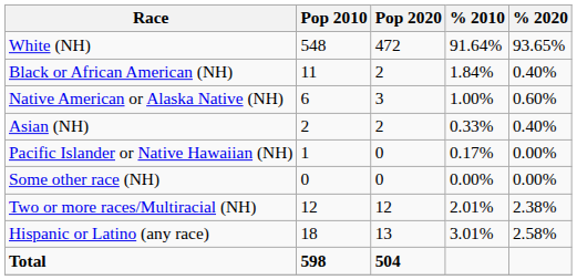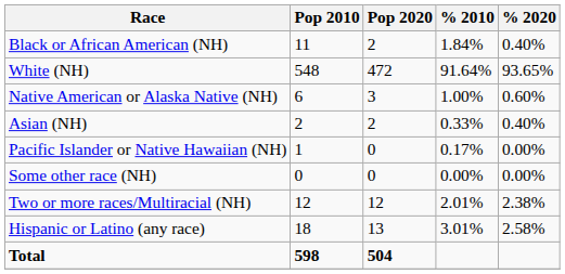 <table class="wikitable">
 <tr>
 <th>Race</th>
 <th>Pop 2010</th>
 <th>Pop 2020</th>
 <th>% 2010</th>
 <th>% 2020</th>
 </tr>
 <tr>
+<td><a href='#'>Black or African American</a> (NH)</td>
+<td>11</td>
+<td>2</td>
+<td>1.84%</td>
+<td>0.40%</td>
+</tr>
+<tr>
 <td><a href='#'>White</a> (NH)</td>
 <td>548</td>
 <td>472</td>
 <td>91.64%</td>
 <td>93.65%</td>
-</tr>
-<tr>
-<td><a href='#'>Black or African American</a> (NH)</td>
-<td>11</td>
-<td>2</td>
-<td>1.84%</td>
-<td>0.40%</td>
 </tr>
 <tr>
 <td><a href='#'>Native American</a> or <a href='#'>Alaska Native</a> (NH)</td>
 <td>6</td>
 <td>3</td>
 <td>1.00%</td>
 <td>0.60%</td>
 </tr>
 <tr>
 <td><a href='#'>Asian</a> (NH)</td>
 <td>2</td>
 <td>2</td>
 <td>0.33%</td>
 <td>0.40%</td>
 </tr>
 <tr>
 <td><a href='#'>Pacific Islander</a> or <a href='#'>Native Hawaiian</a> (NH)</td>
 <td>1</td>
 <td>0</td>
 <td>0.17%</td>
 <td>0.00%</td>
 </tr>
 <tr>
 <td><a href='#'>Some other race</a> (NH)</td>
 <td>0</td>
 <td>0</td>
 <td>0.00%</td>
 <td>0.00%</td>
 </tr>
 <tr>
 <td><a href='#'>Two or more races/Multiracial</a> (NH)</td>
 <td>12</td>
 <td>12</td>
 <td>2.01%</td>
 <td>2.38%</td>
 </tr>
 <tr>
 <td><a href='#'>Hispanic or Latino</a> (any race)</td>
 <td>18</td>
 <td>13</td>
 <td>3.01%</td>
 <td>2.58%</td>
 </tr>
 <tr>
 <td><strong>Total</strong></td>
 <td><strong>598</strong></td>
 <td><strong>504</strong></td>
 <td></td>
 <td></td>
 </tr>
 <tr>
 </tr>
 </table>
